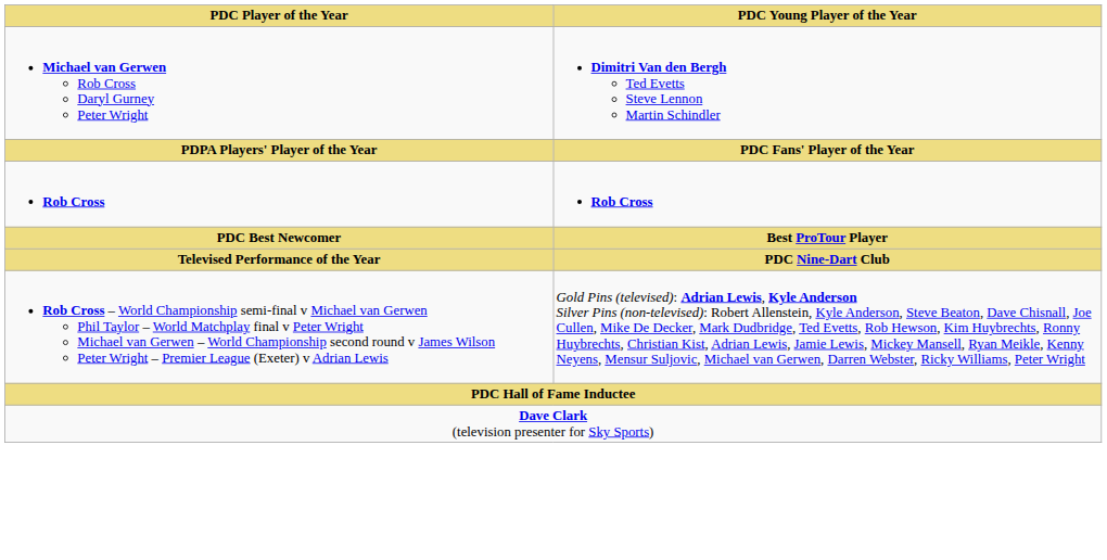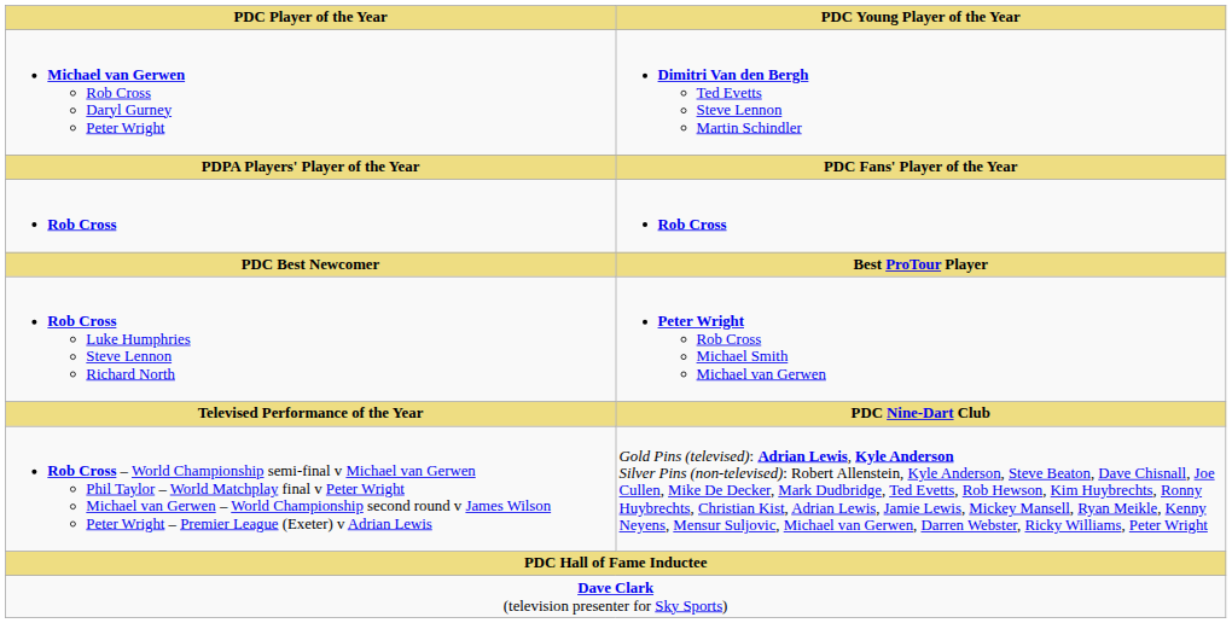 <table class="wikitable" style="width:100%">
 <tr>
 <th style="background:#EEDD82; width:50%">PDC Player of the Year</th>
 <th style="background:#EEDD82; width:50%">PDC Young Player of the Year</th>
 </tr>
 <tr>
 <td valign="top"><br><ul><li><strong><a href='#'>Michael van Gerwen</a></strong><ul><li><a href='#'>Rob Cross</a></li><li><a href='#'>Daryl Gurney</a></li><li><a href='#'>Peter Wright</a></li></ul></li></ul></td>
 <td valign="top"><br><ul><li><strong><a href='#'>Dimitri Van den Bergh</a></strong><ul><li><a href='#'>Ted Evetts</a></li><li><a href='#'>Steve Lennon</a></li><li><a href='#'>Martin Schindler</a></li></ul></li></ul></td>
 </tr>
 <tr>
 <th style="background:#EEDD82; width:50%">PDPA Players' Player of the Year</th>
 <th style="background:#EEDD82; width:50%">PDC Fans' Player of the Year</th>
 </tr>
 <tr>
 <td valign="top"><br><ul><li><strong><a href='#'>Rob Cross</a></strong></li></ul></td>
 <td valign="top"><br><ul><li><strong><a href='#'>Rob Cross</a></strong></li></ul></td>
 </tr>
 <tr>
 <th style="background:#EEDD82; width:50%">PDC Best Newcomer</th>
 <th style="background:#EEDD82; width:50%">Best <a href='#'>ProTour</a> Player</th>
 </tr>
 <tr>
+<td valign="top"><br><ul><li><strong><a href='#'>Rob Cross</a></strong><ul><li><a href='#'>Luke Humphries</a></li><li><a href='#'>Steve Lennon</a></li><li><a href='#'>Richard North</a></li></ul></li></ul></td>
+<td valign="top"><br><ul><li><strong><a href='#'>Peter Wright</a></strong><ul><li><a href='#'>Rob Cross</a></li><li><a href='#'>Michael Smith</a></li><li><a href='#'>Michael van Gerwen</a></li></ul></li></ul></td>
+</tr>
+<tr>
 <th style="background:#EEDD82; width:50%">Televised Performance of the Year</th>
 <th style="background:#EEDD82; width:50%">PDC <a href='#'>Nine-Dart</a> Club</th>
 </tr>
 <tr>
 <td valign="top"><br><ul><li><strong><a href='#'>Rob Cross</a></strong> – <a href='#'>World Championship</a> semi-final v <a href='#'>Michael van Gerwen</a><ul><li><a href='#'>Phil Taylor</a> – <a href='#'>World Matchplay</a> final v <a href='#'>Peter Wright</a></li><li><a href='#'>Michael van Gerwen</a> – <a href='#'>World Championship</a> second round v <a href='#'>James Wilson</a></li><li><a href='#'>Peter Wright</a> – <a href='#'>Premier League</a> (Exeter) v <a href='#'>Adrian Lewis</a></li></ul></li></ul></td>
 <td valign="top"><br><em>Gold Pins (televised)</em>: <strong><a href='#'>Adrian Lewis</a></strong>, <strong><a href='#'>Kyle Anderson</a></strong><br><em>Silver Pins (non-televised)</em>: Robert Allenstein, <a href='#'>Kyle Anderson</a>, <a href='#'>Steve Beaton</a>, <a href='#'>Dave Chisnall</a>, <a href='#'>Joe Cullen</a>, <a href='#'>Mike De Decker</a>, <a href='#'>Mark Dudbridge</a>, <a href='#'>Ted Evetts</a>, <a href='#'>Rob Hewson</a>, <a href='#'>Kim Huybrechts</a>, <a href='#'>Ronny Huybrechts</a>, <a href='#'>Christian Kist</a>, <a href='#'>Adrian Lewis</a>, <a href='#'>Jamie Lewis</a>, <a href='#'>Mickey Mansell</a>, <a href='#'>Ryan Meikle</a>, <a href='#'>Kenny Neyens</a>, <a href='#'>Mensur Suljovic</a>, <a href='#'>Michael van Gerwen</a>, <a href='#'>Darren Webster</a>, <a href='#'>Ricky Williams</a>, <a href='#'>Peter Wright</a></td>
 </tr>
 <tr>
 <th colspan=2 style="background:#EEDD82;">PDC Hall of Fame Inductee</th>
 </tr>
 <tr>
 <td colspan="2" style="text-align:center;"><strong><a href='#'>Dave Clark</a></strong><br>(television presenter for <a href='#'>Sky Sports</a>)</td>
 </tr>
 </table>
